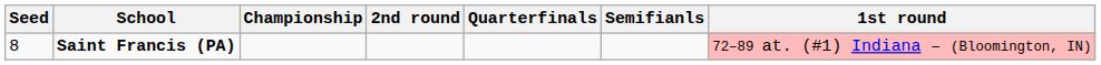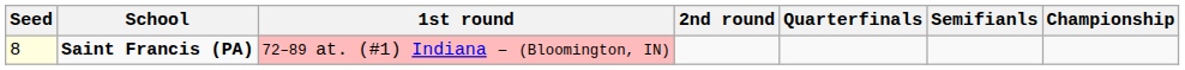 <table class="sortable wikitable" style="white-space:nowrap; font-size:90%;">
 <tr>
 <th>Seed</th>
 <th>School</th>
-<th>Championship</th>
+<th>1st round</th>
 <th>2nd round</th>
 <th>Quarterfinals</th>
 <th>Semifianls</th>
-<th>1st round</th>
+<th>Championship</th>
 </tr>
 <tr>
-<td>8</td>
+<td style="background: lightyellow;">8</td>
 <td><strong>Saint Francis (PA)</strong></td>
+<td style="background:#fbb;"><small> 72–89 </small> at. (#1) <a href='#'>Indiana</a> – <small>(Bloomington, IN)</small></td>
 <td></td>
 <td></td>
 <td></td>
 <td></td>
-<td style="background:#fbb;"><small> 72–89 </small> at. (#1) <a href='#'>Indiana</a> – <small>(Bloomington, IN)</small></td>
 </tr>
 </table>
